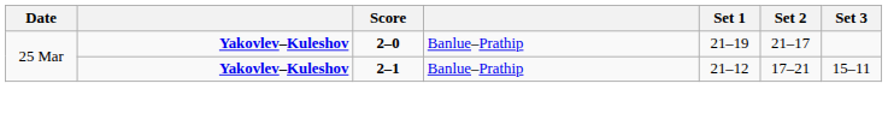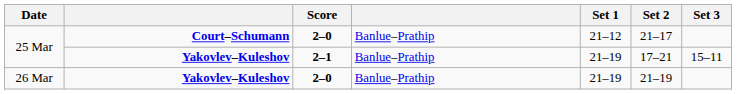 <table class="wikitable" style="text-align: center; font-size:90% ">
 <tr>
 <th width="60">Date</th>
 <th align="right" width="250"></th>
 <th width="60">Score</th>
 <th align="left" width="250"></th>
 <th width="50">Set 1</th>
 <th width="50">Set 2</th>
 <th width="50">Set 3</th>
 </tr>
 <tr>
 <td rowspan=2>25 Mar</td>
-<td align=right><strong><a href='#'>Yakovlev</a>–<a href='#'>Kuleshov</a> </strong></td>
+<td align=right><strong><a href='#'>Court</a>–<a href='#'>Schumann</a> </strong></td>
 <td align=center><strong>2–0</strong></td>
 <td align=left> <a href='#'>Banlue</a>–<a href='#'>Prathip</a></td>
-<td>21–19</td>
+<td>21–12</td>
 <td>21–17</td>
 <td></td>
 </tr>
 <tr>
 <td align=right><strong><a href='#'>Yakovlev</a>–<a href='#'>Kuleshov</a> </strong></td>
 <td align=center><strong>2–1</strong></td>
 <td align=left> <a href='#'>Banlue</a>–<a href='#'>Prathip</a></td>
-<td>21–12</td>
+<td>21–19</td>
 <td>17–21</td>
 <td>15–11</td>
 </tr>
+<tr>
+<td>26 Mar</td>
+<td align=right><strong><a href='#'>Yakovlev</a>–<a href='#'>Kuleshov</a> </strong></td>
+<td align=center><strong>2–0</strong></td>
+<td align=left> <a href='#'>Banlue</a>–<a href='#'>Prathip</a></td>
+<td>21–19</td>
+<td>21–19</td>
+<td></td>
+</tr>
 </table>
